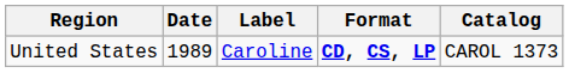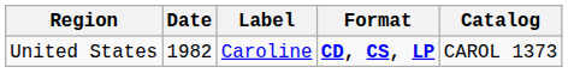 <table class="wikitable">
 <tr>
 <th>Region</th>
 <th>Date</th>
 <th>Label</th>
 <th>Format</th>
 <th>Catalog</th>
 </tr>
 <tr>
 <td>United States</td>
-<td>1989</td>
+<td>1982</td>
 <td><a href='#'>Caroline</a></td>
 <td><strong><a href='#'>CD</a>, <a href='#'>CS</a>, <a href='#'>LP</a></strong></td>
 <td>CAROL 1373</td>
 </tr>
 </table>
